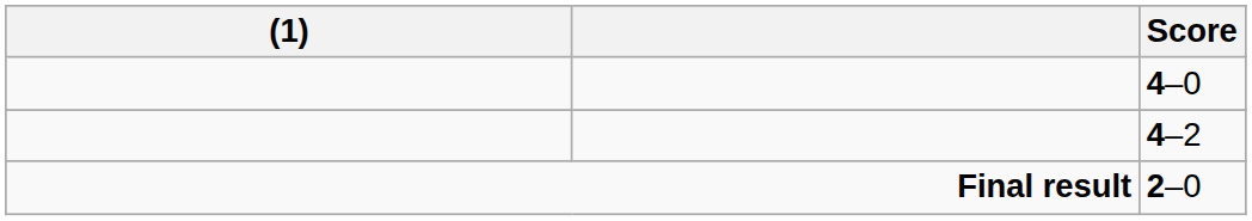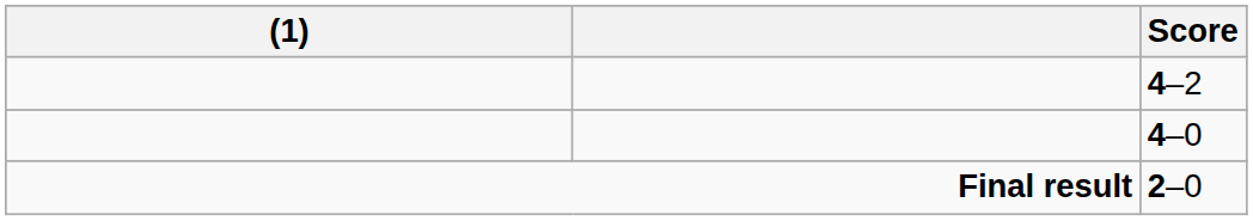 <table class="wikitable">
 <tr>
 <th width=270> (1)</th>
 <th width=270></th>
 <th>Score</th>
 </tr>
 <tr>
 <td></td>
 <td></td>
-<td><strong>4</strong>–0</td>
+<td><strong>4</strong>–2</td>
 </tr>
 <tr>
 <td></td>
 <td></td>
-<td><strong>4</strong>–2</td>
+<td><strong>4</strong>–0</td>
 </tr>
 <tr>
 <td colspan="2" align="right"><strong>Final result</strong></td>
 <td><strong>2</strong>–0</td>
 </tr>
 </table>
